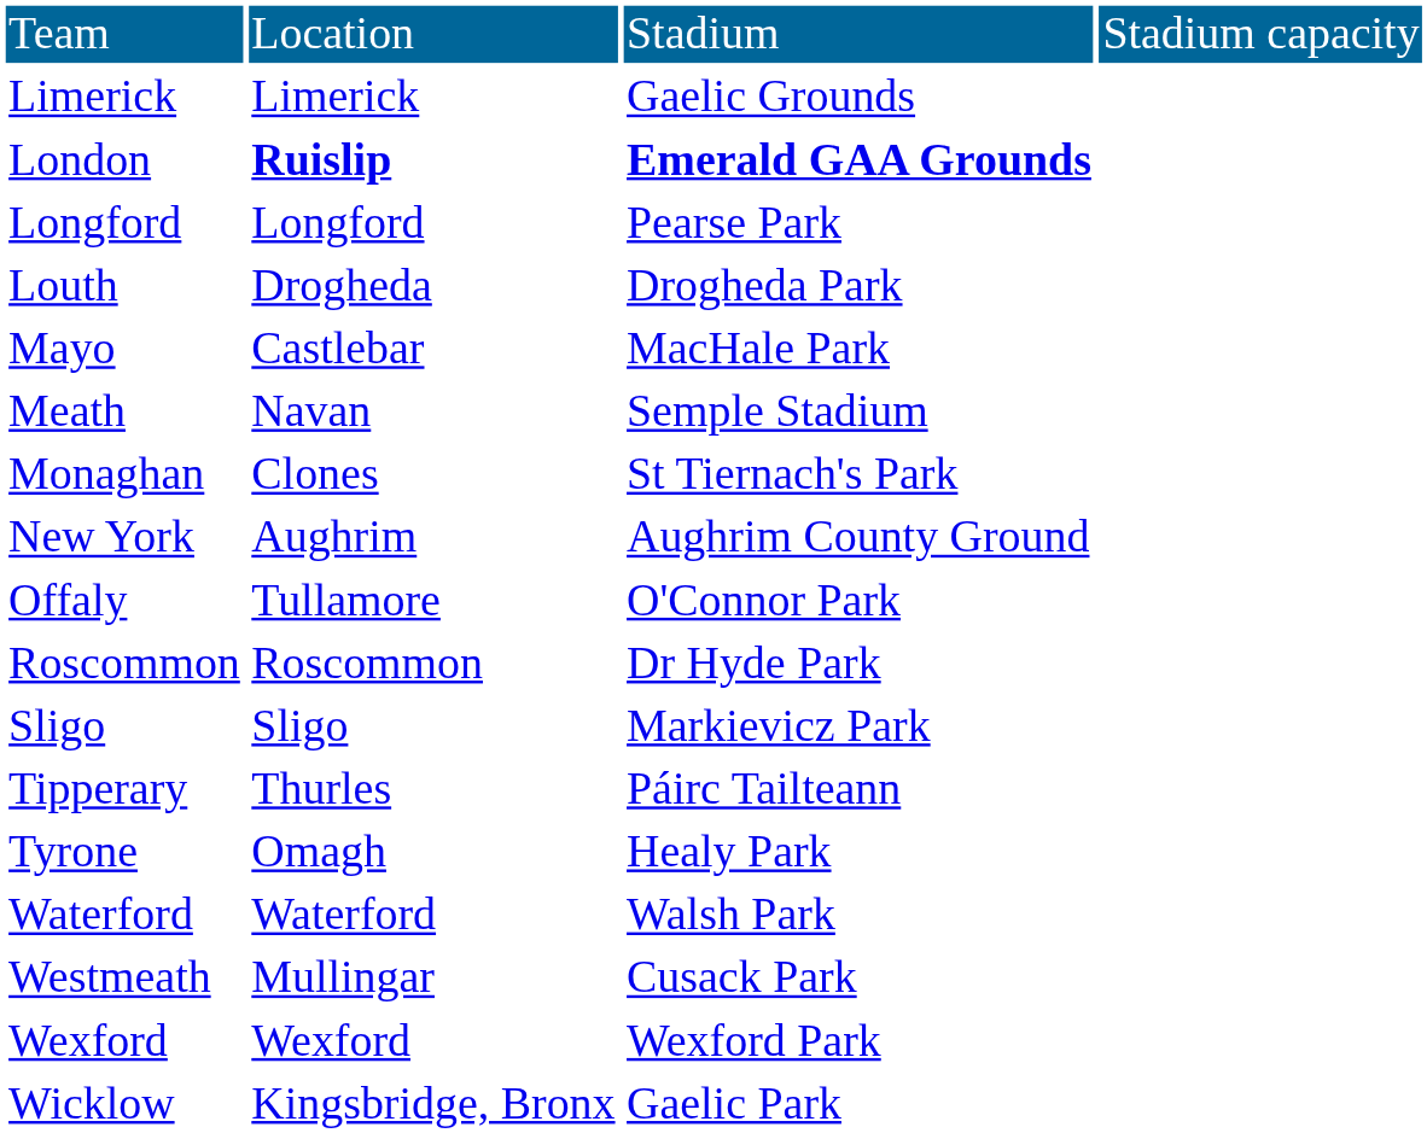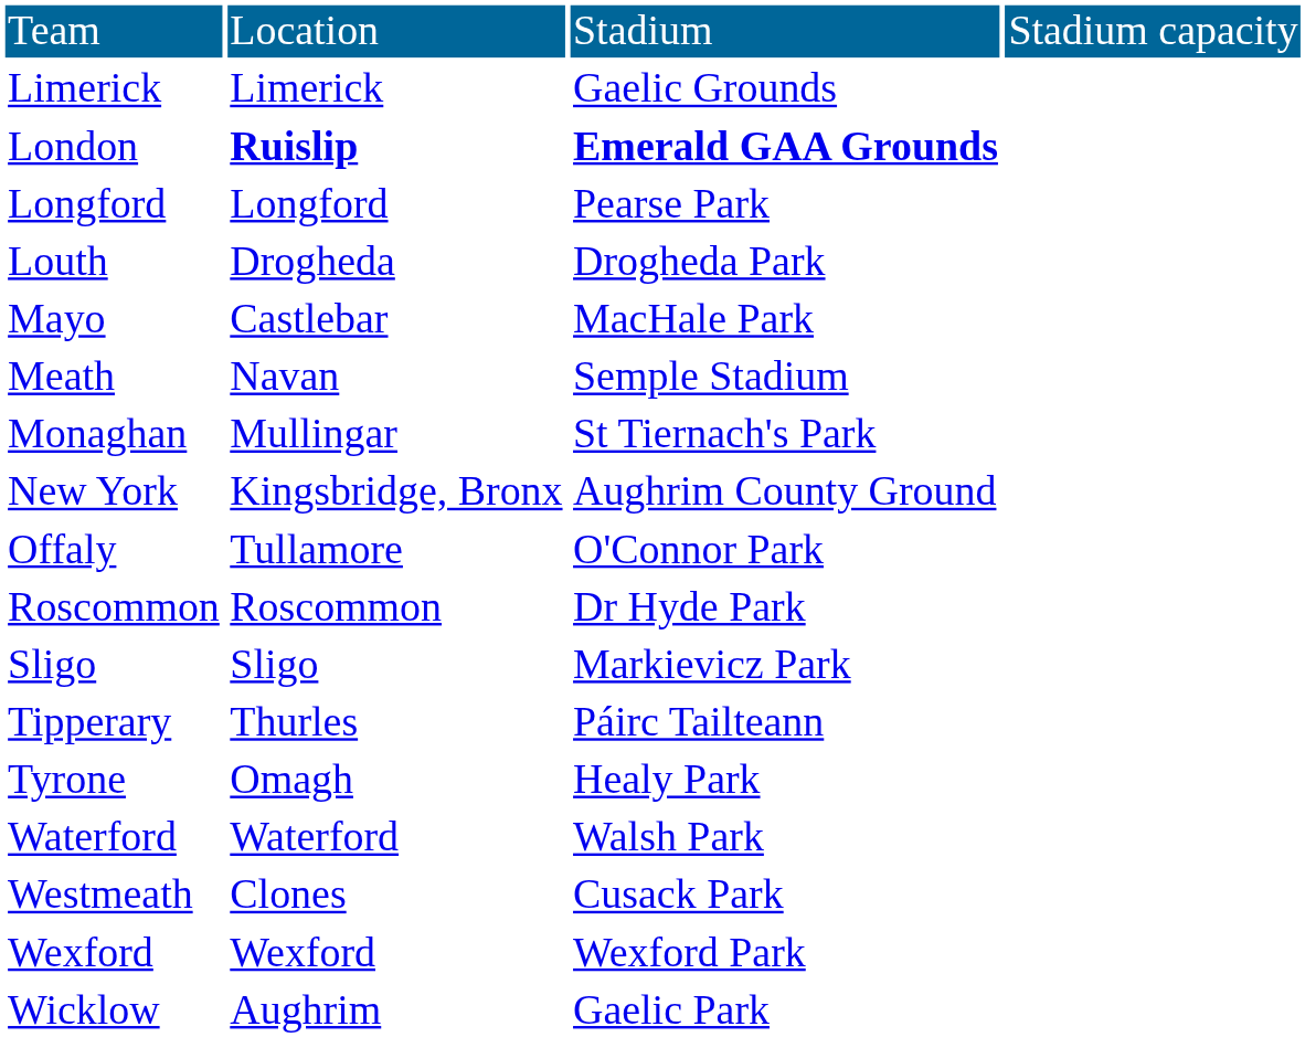 <table cellpadding="1" 1px #aaa 90%;">
 <tr style="background:#069; color:white;">
 <td>Team</td>
 <td>Location</td>
 <td>Stadium</td>
 <td>Stadium capacity</td>
 </tr>
 <tr>
 <td><a href='#'>Limerick</a></td>
 <td><a href='#'>Limerick</a></td>
 <td><a href='#'>Gaelic Grounds</a></td>
 <td></td>
 </tr>
 <tr>
 <td><a href='#'>London</a></td>
 <td><strong><a href='#'>Ruislip</a></strong></td>
 <td><strong><a href='#'>Emerald GAA Grounds</a></strong></td>
 <td></td>
 </tr>
 <tr>
 <td><a href='#'>Longford</a></td>
 <td><a href='#'>Longford</a></td>
 <td><a href='#'>Pearse Park</a></td>
 <td></td>
 </tr>
 <tr>
 <td><a href='#'>Louth</a></td>
 <td><a href='#'>Drogheda</a></td>
 <td><a href='#'>Drogheda Park</a></td>
 <td></td>
 </tr>
 <tr>
 <td><a href='#'>Mayo</a></td>
 <td><a href='#'>Castlebar</a></td>
 <td><a href='#'>MacHale Park</a></td>
 <td></td>
 </tr>
 <tr>
 <td><a href='#'>Meath</a></td>
 <td><a href='#'>Navan</a></td>
 <td><a href='#'>Semple Stadium</a></td>
 <td></td>
 </tr>
 <tr>
 <td><a href='#'>Monaghan</a></td>
-<td><a href='#'>Clones</a></td>
+<td><a href='#'>Mullingar</a></td>
 <td><a href='#'>St Tiernach's Park</a></td>
 <td></td>
 </tr>
 <tr>
 <td><a href='#'>New York</a></td>
-<td><a href='#'>Aughrim</a></td>
+<td><a href='#'>Kingsbridge, Bronx</a></td>
 <td><a href='#'>Aughrim County Ground</a></td>
 <td></td>
 </tr>
 <tr>
 <td><a href='#'>Offaly</a></td>
 <td><a href='#'>Tullamore</a></td>
 <td><a href='#'>O'Connor Park</a></td>
 <td></td>
 </tr>
 <tr>
 <td><a href='#'>Roscommon</a></td>
 <td><a href='#'>Roscommon</a></td>
 <td><a href='#'>Dr Hyde Park</a></td>
 <td></td>
 </tr>
 <tr>
 <td><a href='#'>Sligo</a></td>
 <td><a href='#'>Sligo</a></td>
 <td><a href='#'>Markievicz Park</a></td>
 <td></td>
 </tr>
 <tr>
 <td><a href='#'>Tipperary</a></td>
 <td><a href='#'>Thurles</a></td>
 <td><a href='#'>Páirc Tailteann</a></td>
 <td></td>
 </tr>
 <tr>
 <td><a href='#'>Tyrone</a></td>
 <td><a href='#'>Omagh</a></td>
 <td><a href='#'>Healy Park</a></td>
 <td></td>
 </tr>
 <tr>
 <td><a href='#'>Waterford</a></td>
 <td><a href='#'>Waterford</a></td>
 <td><a href='#'>Walsh Park</a></td>
 <td></td>
 </tr>
 <tr>
 <td><a href='#'>Westmeath</a></td>
-<td><a href='#'>Mullingar</a></td>
+<td><a href='#'>Clones</a></td>
 <td><a href='#'>Cusack Park</a></td>
 <td></td>
 </tr>
 <tr>
 <td><a href='#'>Wexford</a></td>
 <td><a href='#'>Wexford</a></td>
 <td><a href='#'>Wexford Park</a></td>
 <td></td>
 </tr>
 <tr>
 <td><a href='#'>Wicklow</a></td>
-<td><a href='#'>Kingsbridge, Bronx</a></td>
+<td><a href='#'>Aughrim</a></td>
 <td><a href='#'>Gaelic Park</a></td>
 <td></td>
 </tr>
 </table>
